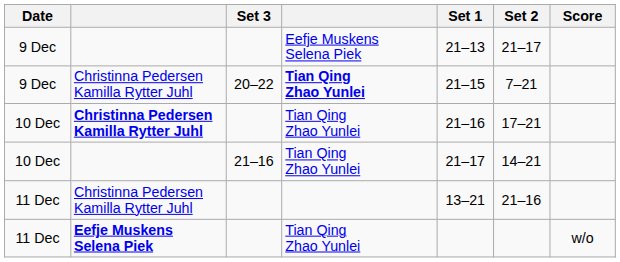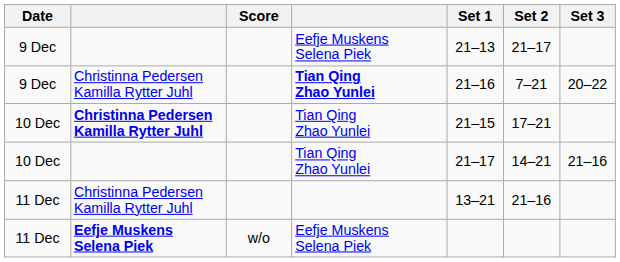 <table class="wikitable" style="text-align: center; font-size:90% ">
 <tr>
 <th width="60">Date</th>
 <th align="right" width="150"></th>
-<th width="50">Set 3</th>
+<th width="60">Score</th>
 <th align="left" width="150"></th>
 <th width="50">Set 1</th>
 <th width="50">Set 2</th>
-<th width="60">Score</th>
+<th width="50">Set 3</th>
 </tr>
 <tr>
 <td>9 Dec</td>
 <td align=left><strong></strong></td>
-<td></td>
+<td align=center></td>
 <td align=left> <a href='#'>Eefje Muskens</a><br> <a href='#'>Selena Piek</a></td>
 <td>21–13</td>
 <td>21–17</td>
-<td align=center></td>
+<td></td>
 </tr>
 <tr>
 <td>9 Dec</td>
 <td align=left> <a href='#'>Christinna Pedersen</a><br> <a href='#'>Kamilla Rytter Juhl</a></td>
+<td align=center></td>
+<td align=left><strong> <a href='#'>Tian Qing</a><br> <a href='#'>Zhao Yunlei</a></strong></td>
+<td>21–16</td>
+<td>7–21</td>
 <td>20–22</td>
-<td align=left><strong> <a href='#'>Tian Qing</a><br> <a href='#'>Zhao Yunlei</a></strong></td>
-<td>21–15</td>
-<td>7–21</td>
-<td align=center></td>
 </tr>
 <tr>
 <td>10 Dec</td>
 <td align=left><strong> <a href='#'>Christinna Pedersen</a><br> <a href='#'>Kamilla Rytter Juhl</a></strong></td>
+<td align=center></td>
+<td align=left> <a href='#'>Tian Qing</a><br> <a href='#'>Zhao Yunlei</a></td>
+<td>21–15</td>
+<td>17–21</td>
 <td></td>
-<td align=left> <a href='#'>Tian Qing</a><br> <a href='#'>Zhao Yunlei</a></td>
-<td>21–16</td>
-<td>17–21</td>
-<td align=center></td>
 </tr>
 <tr>
 <td>10 Dec</td>
 <td align=left><strong></strong></td>
-<td>21–16</td>
+<td align=center></td>
 <td align=left> <a href='#'>Tian Qing</a><br> <a href='#'>Zhao Yunlei</a></td>
 <td>21–17</td>
 <td>14–21</td>
-<td align=center></td>
+<td>21–16</td>
 </tr>
 <tr>
 <td>11 Dec</td>
 <td align=left> <a href='#'>Christinna Pedersen</a><br> <a href='#'>Kamilla Rytter Juhl</a></td>
-<td></td>
+<td align=center></td>
 <td align=left><strong></strong></td>
 <td>13–21</td>
 <td>21–16</td>
-<td align=center></td>
+<td></td>
 </tr>
 <tr>
 <td>11 Dec</td>
 <td align=left><strong> <a href='#'>Eefje Muskens</a><br> <a href='#'>Selena Piek</a></strong></td>
-<td></td>
-<td align=left> <a href='#'>Tian Qing</a><br> <a href='#'>Zhao Yunlei</a></td>
+<td align=center>w/o</td>
+<td align=left> <a href='#'>Eefje Muskens</a><br> <a href='#'>Selena Piek</a></td>
 <td></td>
 <td></td>
-<td align=center>w/o</td>
+<td></td>
 </tr>
 </table>
